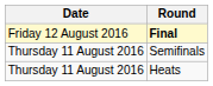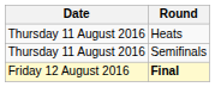 <table class="wikitable">
 <tr>
 <th>Date</th>
 <th>Round</th>
 </tr>
 <tr>
-<td style=background:lemonchiffon>Friday 12 August 2016</td>
-<td style=background:lemonchiffon><strong>Final</strong></td>
+<td>Thursday 11 August 2016</td>
+<td>Heats</td>
 </tr>
 <tr>
 <td>Thursday 11 August 2016</td>
 <td>Semifinals</td>
 </tr>
 <tr>
-<td>Thursday 11 August 2016</td>
-<td>Heats</td>
+<td style=background:lemonchiffon>Friday 12 August 2016</td>
+<td style=background:lemonchiffon><strong>Final</strong></td>
 </tr>
 </table>
